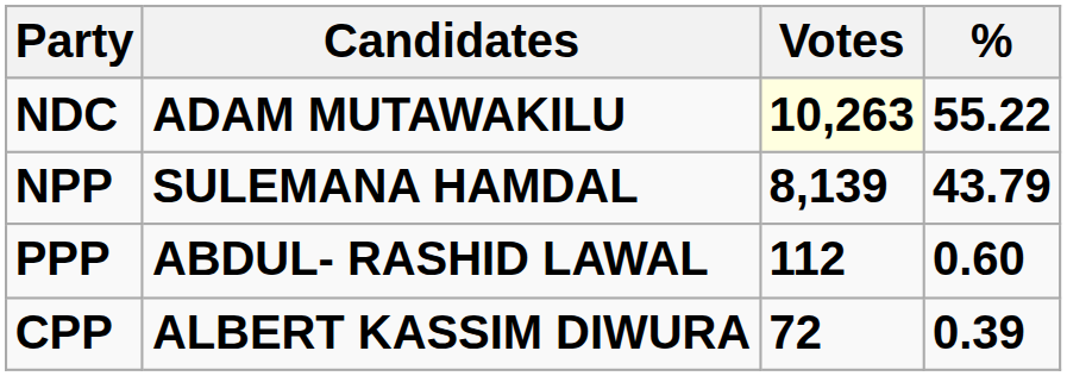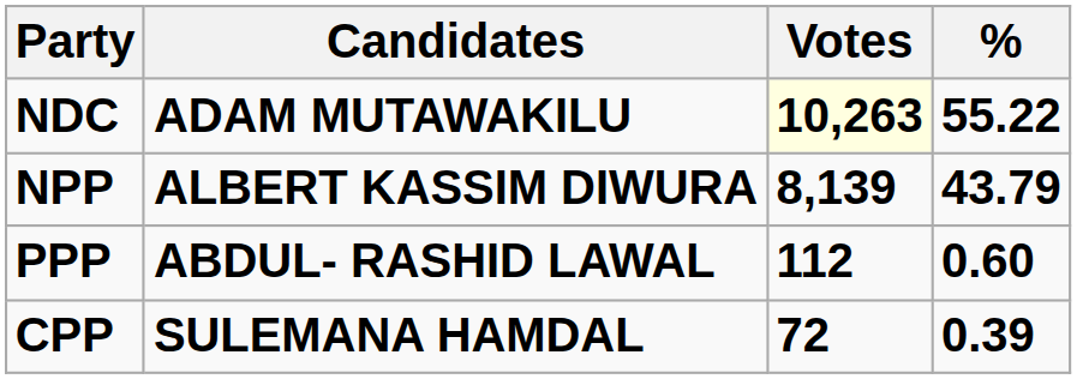 <table class="wikitable">
 <tr>
 <th><strong><big>Party</big></strong></th>
 <th><strong><big>Candidates</big></strong></th>
 <th><strong><big>Votes</big></strong></th>
 <th><strong><big>%</big></strong></th>
 </tr>
 <tr>
 <td><strong><big>NDC</big></strong></td>
 <td><strong><big>ADAM MUTAWAKILU</big></strong></td>
 <td style="background: lightyellow;"><strong><big>10,263</big></strong></td>
 <td><strong><big>55.22</big></strong></td>
 </tr>
 <tr>
 <td><strong><big>NPP</big></strong></td>
-<td><strong><big>SULEMANA HAMDAL</big></strong></td>
+<td><strong><big>ALBERT KASSIM DIWURA</big></strong></td>
 <td><strong><big>8,139</big></strong></td>
 <td><strong><big>43.79</big></strong></td>
 </tr>
 <tr>
 <td><strong><big>PPP</big></strong></td>
 <td><strong><big>ABDUL- RASHID LAWAL</big></strong></td>
 <td><strong><big>112</big></strong></td>
 <td><strong><big>0.60</big></strong></td>
 </tr>
 <tr>
 <td><strong><big>CPP</big></strong></td>
-<td><strong><big>ALBERT KASSIM DIWURA</big></strong></td>
+<td><strong><big>SULEMANA HAMDAL</big></strong></td>
 <td><strong><big>72</big></strong></td>
 <td><strong><big>0.39</big></strong></td>
 </tr>
 </table>
